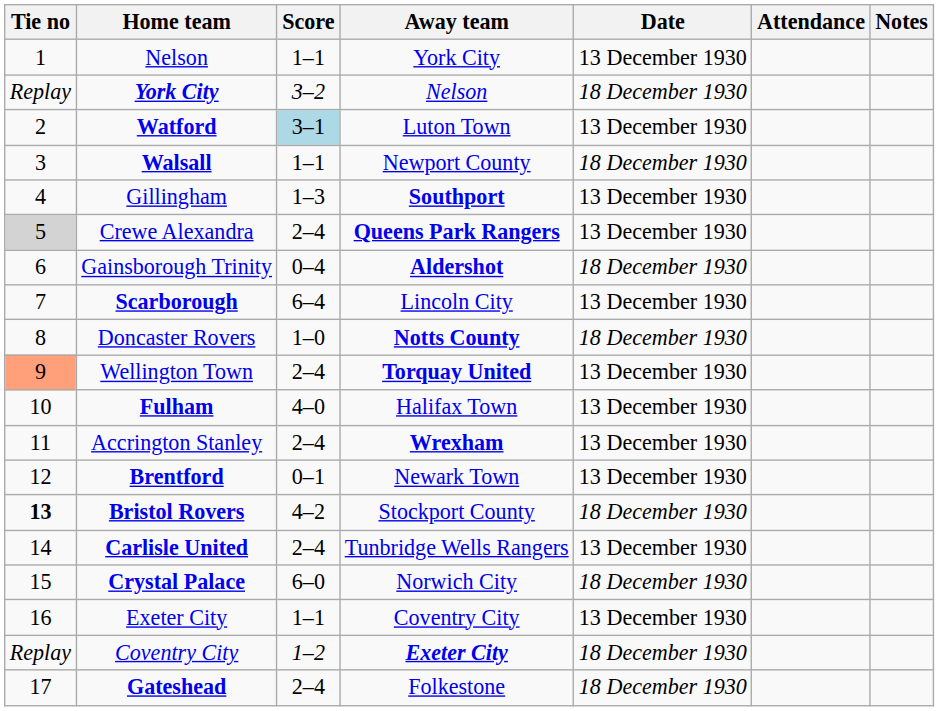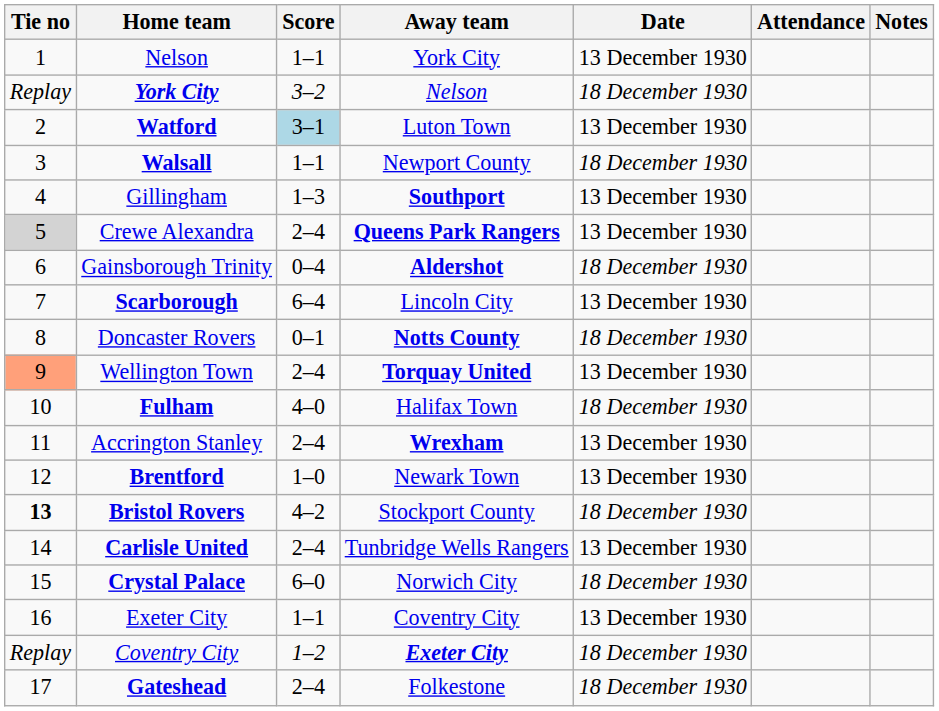 <table class="wikitable" style="text-align: center">
 <tr>
 <th>Tie no</th>
 <th>Home team</th>
 <th>Score</th>
 <th>Away team</th>
 <th>Date</th>
 <th>Attendance</th>
 <th>Notes</th>
 </tr>
 <tr>
 <td>1</td>
 <td><a href='#'>Nelson</a></td>
 <td>1–1</td>
 <td><a href='#'>York City</a></td>
 <td>13 December 1930</td>
 <td></td>
 <td></td>
 </tr>
 <tr>
 <td><em>Replay</em></td>
 <td><strong><em><a href='#'>York City</a></em></strong></td>
 <td><em>3–2</em></td>
 <td><em><a href='#'>Nelson</a></em></td>
 <td><em>18 December 1930</em></td>
 <td><em> </em></td>
 <td></td>
 </tr>
 <tr>
 <td>2</td>
 <td><strong><a href='#'>Watford</a></strong></td>
 <td style="background: lightblue;">3–1</td>
 <td><a href='#'>Luton Town</a></td>
 <td>13 December 1930</td>
 <td></td>
 <td></td>
 </tr>
 <tr>
 <td>3</td>
 <td><strong><a href='#'>Walsall</a></strong></td>
 <td>1–1</td>
 <td><a href='#'>Newport County</a></td>
 <td><em>18 December 1930</em></td>
 <td></td>
 <td></td>
 </tr>
 <tr>
 <td>4</td>
 <td><a href='#'>Gillingham</a></td>
 <td>1–3</td>
 <td><strong><a href='#'>Southport</a></strong></td>
 <td>13 December 1930</td>
 <td></td>
 <td></td>
 </tr>
 <tr>
 <td style="background: lightgrey;">5</td>
 <td><a href='#'>Crewe Alexandra</a></td>
 <td>2–4</td>
 <td><strong><a href='#'>Queens Park Rangers</a></strong></td>
 <td>13 December 1930</td>
 <td></td>
 <td></td>
 </tr>
 <tr>
 <td>6</td>
 <td><a href='#'>Gainsborough Trinity</a></td>
 <td>0–4</td>
 <td><strong><a href='#'>Aldershot</a></strong></td>
 <td><em>18 December 1930</em></td>
 <td></td>
 <td></td>
 </tr>
 <tr>
 <td>7</td>
 <td><strong><a href='#'>Scarborough</a></strong></td>
 <td>6–4</td>
 <td><a href='#'>Lincoln City</a></td>
 <td>13 December 1930</td>
 <td></td>
 <td></td>
 </tr>
 <tr>
 <td>8</td>
 <td><a href='#'>Doncaster Rovers</a></td>
-<td>1–0</td>
+<td>0–1</td>
 <td><strong><a href='#'>Notts County</a></strong></td>
 <td><em>18 December 1930</em></td>
 <td></td>
 <td></td>
 </tr>
 <tr>
 <td style="background: lightsalmon;">9</td>
 <td><a href='#'>Wellington Town</a></td>
 <td>2–4</td>
 <td><strong><a href='#'>Torquay United</a></strong></td>
 <td>13 December 1930</td>
 <td></td>
 <td></td>
 </tr>
 <tr>
 <td>10</td>
 <td><strong><a href='#'>Fulham</a></strong></td>
 <td>4–0</td>
 <td><a href='#'>Halifax Town</a></td>
-<td>13 December 1930</td>
+<td><em>18 December 1930</em></td>
 <td></td>
 <td></td>
 </tr>
 <tr>
 <td>11</td>
 <td><a href='#'>Accrington Stanley</a></td>
 <td>2–4</td>
 <td><strong><a href='#'>Wrexham</a></strong></td>
 <td>13 December 1930</td>
 <td></td>
 <td></td>
 </tr>
 <tr>
 <td>12</td>
 <td><strong><a href='#'>Brentford</a></strong></td>
-<td>0–1</td>
+<td>1–0</td>
 <td><a href='#'>Newark Town</a></td>
 <td>13 December 1930</td>
 <td></td>
 <td></td>
 </tr>
 <tr>
 <td><strong>13</strong></td>
 <td><strong><a href='#'>Bristol Rovers</a></strong></td>
 <td>4–2</td>
 <td><a href='#'>Stockport County</a></td>
 <td><em>18 December 1930</em></td>
 <td></td>
 <td></td>
 </tr>
 <tr>
 <td>14</td>
 <td><strong><a href='#'>Carlisle United</a></strong></td>
 <td>2–4</td>
 <td><a href='#'>Tunbridge Wells Rangers</a></td>
 <td>13 December 1930</td>
 <td></td>
 <td></td>
 </tr>
 <tr>
 <td>15</td>
 <td><strong><a href='#'>Crystal Palace</a></strong></td>
 <td>6–0</td>
 <td><a href='#'>Norwich City</a></td>
 <td><em>18 December 1930</em></td>
 <td></td>
 <td></td>
 </tr>
 <tr>
 <td>16</td>
 <td><a href='#'>Exeter City</a></td>
 <td>1–1</td>
 <td><a href='#'>Coventry City</a></td>
 <td>13 December 1930</td>
 <td></td>
 <td></td>
 </tr>
 <tr>
 <td><em>Replay</em></td>
 <td><em><a href='#'>Coventry City</a></em></td>
 <td><em>1–2</em></td>
 <td><strong><em><a href='#'>Exeter City</a></em></strong></td>
 <td><em>18 December 1930</em></td>
 <td><em> </em></td>
 <td></td>
 </tr>
 <tr>
 <td>17</td>
 <td><strong><a href='#'>Gateshead</a></strong></td>
 <td>2–4</td>
 <td><a href='#'>Folkestone</a></td>
 <td><em>18 December 1930</em></td>
 <td></td>
 <td></td>
 </tr>
 </table>
